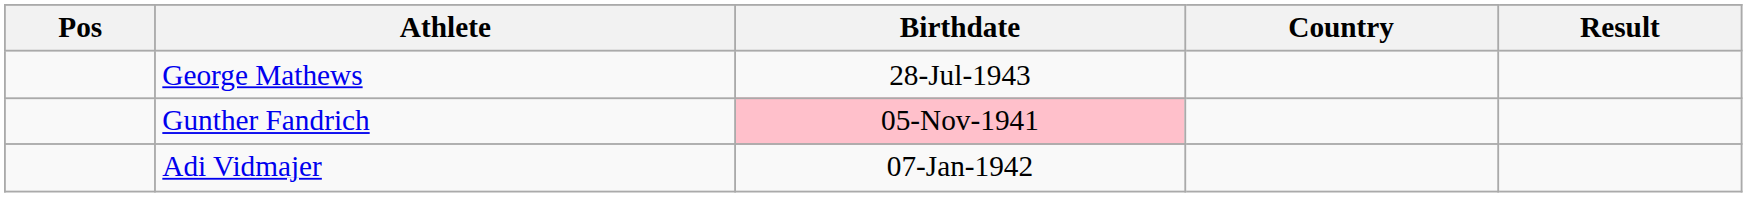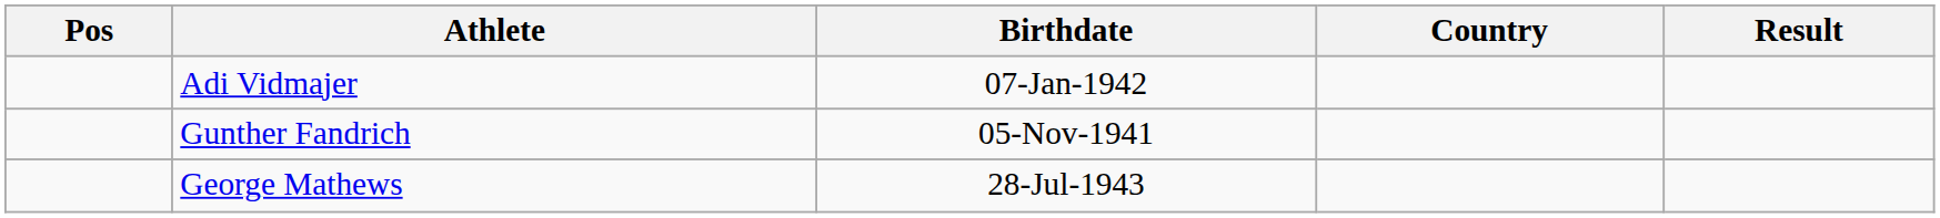 <table class="wikitable"  style="text-align:center; width:60%;">
 <tr>
 <th>Pos</th>
 <th>Athlete</th>
 <th>Birthdate</th>
 <th>Country</th>
 <th>Result</th>
 </tr>
 <tr>
 <td align=center></td>
-<td align=left><a href='#'>George Mathews</a></td>
-<td>28-Jul-1943</td>
+<td align=left><a href='#'>Adi Vidmajer</a></td>
+<td>07-Jan-1942</td>
 <td align=left></td>
 <td></td>
 </tr>
 <tr>
 <td align=center></td>
 <td align=left><a href='#'>Gunther Fandrich</a></td>
-<td style="background: pink;">05-Nov-1941</td>
+<td>05-Nov-1941</td>
 <td align=left></td>
 <td></td>
 </tr>
 <tr>
 <td align=center></td>
-<td align=left><a href='#'>Adi Vidmajer</a></td>
-<td>07-Jan-1942</td>
+<td align=left><a href='#'>George Mathews</a></td>
+<td>28-Jul-1943</td>
 <td align=left></td>
 <td></td>
 </tr>
 </table>
